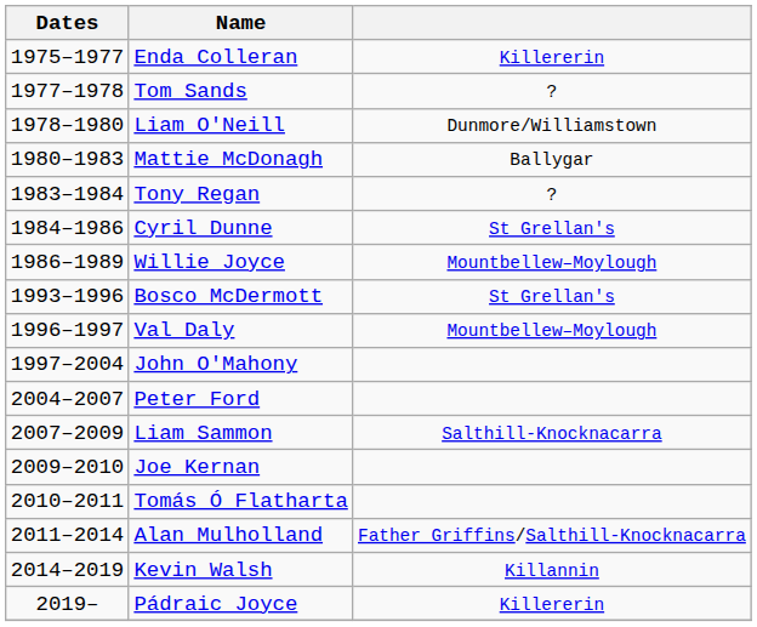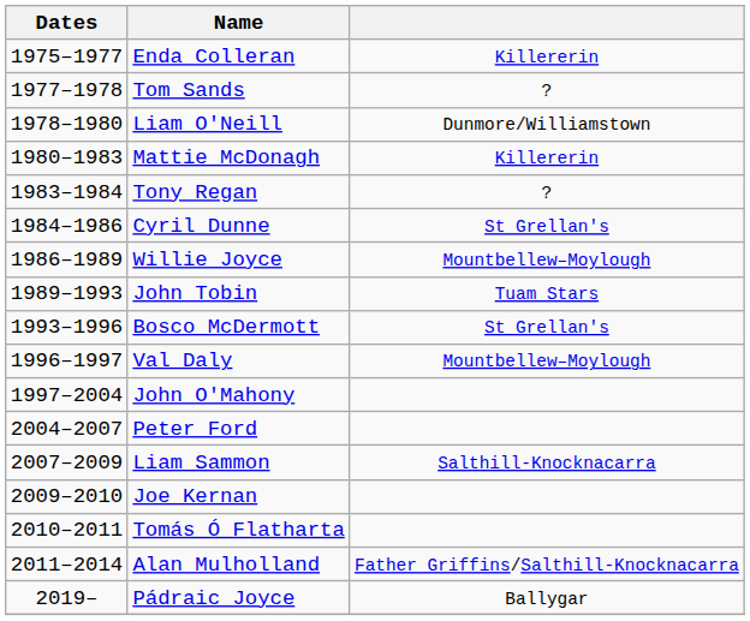 <table class="wikitable sortable" style="text-align: center;">
 <tr>
 <th>Dates</th>
 <th>Name</th>
 <th></th>
 </tr>
 <tr>
 <td>1975–1977</td>
 <td style="text-align: left;"><a href='#'>Enda Colleran</a></td>
 <td><small><a href='#'>Killererin</a></small></td>
 </tr>
 <tr>
 <td>1977–1978</td>
 <td style="text-align: left;"><a href='#'>Tom Sands</a></td>
 <td><small>?</small></td>
 </tr>
 <tr>
 <td>1978–1980</td>
 <td style="text-align: left;"><a href='#'>Liam O'Neill</a></td>
 <td><small>Dunmore/Williamstown</small></td>
 </tr>
 <tr>
 <td>1980–1983</td>
 <td style="text-align: left;"><a href='#'>Mattie McDonagh</a></td>
-<td><small>Ballygar</small></td>
+<td><small><a href='#'>Killererin</a></small></td>
 </tr>
 <tr>
 <td>1983–1984</td>
 <td style="text-align: left;"><a href='#'>Tony Regan</a></td>
 <td><small>?</small></td>
 </tr>
 <tr>
 <td>1984–1986</td>
 <td style="text-align: left;"><a href='#'>Cyril Dunne</a></td>
 <td><small><a href='#'>St Grellan's</a></small></td>
 </tr>
 <tr>
 <td>1986–1989</td>
 <td style="text-align: left;"><a href='#'>Willie Joyce</a></td>
 <td><small><a href='#'>Mountbellew–Moylough</a></small></td>
+</tr>
+<tr>
+<td>1989–1993</td>
+<td style="text-align: left;"><a href='#'>John Tobin</a></td>
+<td><small><a href='#'>Tuam Stars</a></small></td>
 </tr>
 <tr>
 <td>1993–1996</td>
 <td style="text-align: left;"><a href='#'>Bosco McDermott</a></td>
 <td><small><a href='#'>St Grellan's</a></small></td>
 </tr>
 <tr>
 <td>1996–1997</td>
 <td style="text-align: left;"><a href='#'>Val Daly</a></td>
 <td><small><a href='#'>Mountbellew–Moylough</a></small></td>
 </tr>
 <tr>
 <td>1997–2004</td>
 <td style="text-align: left;"><a href='#'>John O'Mahony</a></td>
 <td><small></small></td>
 </tr>
 <tr>
 <td>2004–2007</td>
 <td style="text-align: left;"><a href='#'>Peter Ford</a></td>
 <td><small></small></td>
 </tr>
 <tr>
 <td>2007–2009</td>
 <td style="text-align: left;"><a href='#'>Liam Sammon</a></td>
 <td><small><a href='#'>Salthill-Knocknacarra</a></small></td>
 </tr>
 <tr>
 <td>2009–2010</td>
 <td style="text-align: left;"><a href='#'>Joe Kernan</a></td>
 <td><small></small></td>
 </tr>
 <tr>
 <td>2010–2011</td>
 <td style="text-align: left;"><a href='#'>Tomás Ó Flatharta</a></td>
 <td><small></small></td>
 </tr>
 <tr>
 <td>2011–2014</td>
 <td style="text-align: left;"><a href='#'>Alan Mulholland</a></td>
 <td><small><a href='#'>Father Griffins</a>/<a href='#'>Salthill-Knocknacarra</a></small></td>
 </tr>
 <tr>
-<td>2014–2019</td>
-<td style="text-align: left;"><a href='#'>Kevin Walsh</a></td>
-<td><small><a href='#'>Killannin</a></small></td>
-</tr>
-<tr>
 <td>2019–</td>
 <td style="text-align: left;"><a href='#'>Pádraic Joyce</a></td>
-<td><small><a href='#'>Killererin</a></small></td>
+<td><small>Ballygar</small></td>
 </tr>
 <tr>
 </tr>
 </table>
